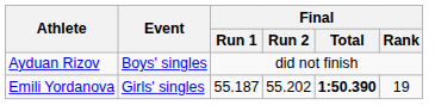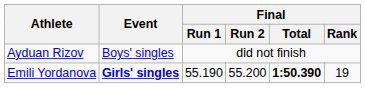 <table class="wikitable" style="font-size:90%">
 <tr>
 <th rowspan="2">Athlete</th>
 <th rowspan="2">Event</th>
 <th colspan="4">Final</th>
 </tr>
 <tr>
 <th>Run 1</th>
 <th>Run 2</th>
 <th>Total</th>
 <th>Rank</th>
 </tr>
 <tr>
 <td><a href='#'>Ayduan Rizov</a></td>
 <td><a href='#'>Boys' singles</a></td>
 <td align="center" colspan=4>did not finish</td>
 </tr>
 <tr>
 <td><a href='#'>Emili Yordanova</a></td>
-<td><a href='#'>Girls' singles</a></td>
-<td align="center">55.187</td>
-<td align="center">55.202</td>
+<td><strong><a href='#'>Girls' singles</a></strong></td>
+<td align="center">55.190</td>
+<td align="center">55.200</td>
 <td align="center"><strong>1:50.390</strong></td>
 <td align="center">19</td>
 </tr>
 </table>
